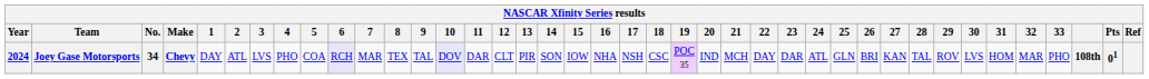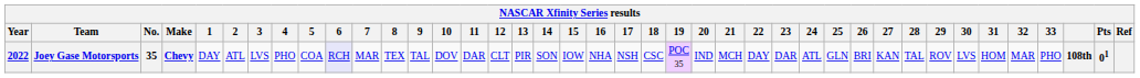 <table class="wikitable" style="text-align:center; font-size:75%">
 <tr>
 <th colspan=42><a href='#'>NASCAR Xfinity Series</a> results</th>
 </tr>
 <tr>
 <th>Year</th>
 <th>Team</th>
 <th>No.</th>
 <th>Make</th>
 <th>1</th>
 <th>2</th>
 <th>3</th>
 <th>4</th>
 <th>5</th>
 <th>6</th>
 <th>7</th>
 <th>8</th>
 <th>9</th>
 <th>10</th>
 <th>11</th>
 <th>12</th>
 <th>13</th>
 <th>14</th>
 <th>15</th>
 <th>16</th>
 <th>17</th>
 <th>18</th>
 <th>19</th>
 <th>20</th>
 <th>21</th>
 <th>22</th>
 <th>23</th>
 <th>24</th>
 <th>25</th>
 <th>26</th>
 <th>27</th>
 <th>28</th>
 <th>29</th>
 <th>30</th>
 <th>31</th>
 <th>32</th>
 <th>33</th>
 <th></th>
 <th>Pts</th>
 <th>Ref</th>
 </tr>
 <tr>
-<th><a href='#'>2024</a></th>
+<th><a href='#'>2022</a></th>
 <th><a href='#'>Joey Gase Motorsports</a></th>
-<th>34</th>
+<th>35</th>
 <th><a href='#'>Chevy</a></th>
 <td><a href='#'>DAY</a></td>
 <td><a href='#'>ATL</a></td>
 <td><a href='#'>LVS</a></td>
 <td><a href='#'>PHO</a></td>
 <td><a href='#'>COA</a></td>
 <td style="background: lavender;"><a href='#'>RCH</a></td>
 <td><a href='#'>MAR</a></td>
 <td><a href='#'>TEX</a></td>
 <td><a href='#'>TAL</a></td>
-<td style="background: lavender;"><a href='#'>DOV</a></td>
+<td><a href='#'>DOV</a></td>
 <td><a href='#'>DAR</a></td>
 <td><a href='#'>CLT</a></td>
 <td><a href='#'>PIR</a></td>
 <td><a href='#'>SON</a></td>
 <td><a href='#'>IOW</a></td>
 <td><a href='#'>NHA</a></td>
 <td><a href='#'>NSH</a></td>
 <td><a href='#'>CSC</a></td>
 <td style="background:#EFCFFF;"><a href='#'>POC</a><br><small>35</small></td>
 <td><a href='#'>IND</a></td>
 <td><a href='#'>MCH</a></td>
 <td><a href='#'>DAY</a></td>
 <td><a href='#'>DAR</a></td>
 <td><a href='#'>ATL</a></td>
 <td><a href='#'>GLN</a></td>
 <td><a href='#'>BRI</a></td>
 <td><a href='#'>KAN</a></td>
 <td><a href='#'>TAL</a></td>
 <td><a href='#'>ROV</a></td>
 <td><a href='#'>LVS</a></td>
 <td><a href='#'>HOM</a></td>
 <td><a href='#'>MAR</a></td>
 <td><a href='#'>PHO</a></td>
 <th>108th</th>
 <th>0<sup>1</sup></th>
 <th></th>
 </tr>
 </table>
